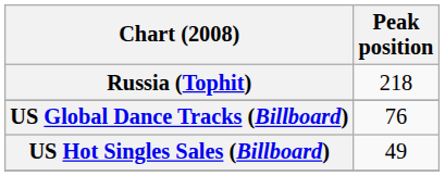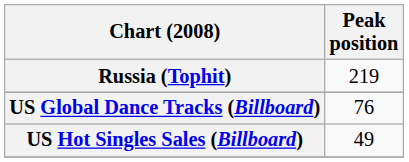 <table class="wikitable sortable plainrowheaders" style="text-align:center">
 <tr>
 <th scope="col">Chart (2008)</th>
 <th scope="col">Peak<br>position</th>
 </tr>
 <tr>
 <th scope="row">Russia (<a href='#'>Tophit</a>)</th>
-<td>218</td>
+<td>219</td>
 </tr>
 <tr>
 </tr>
 <tr>
 <th scope="row">US <a href='#'>Global Dance Tracks</a> (<em><a href='#'>Billboard</a></em>)</th>
 <td>76</td>
 </tr>
 <tr>
 <th scope="row">US <a href='#'>Hot Singles Sales</a> (<em><a href='#'>Billboard</a></em>)</th>
 <td>49</td>
 </tr>
 <tr>
 </tr>
 </table>
